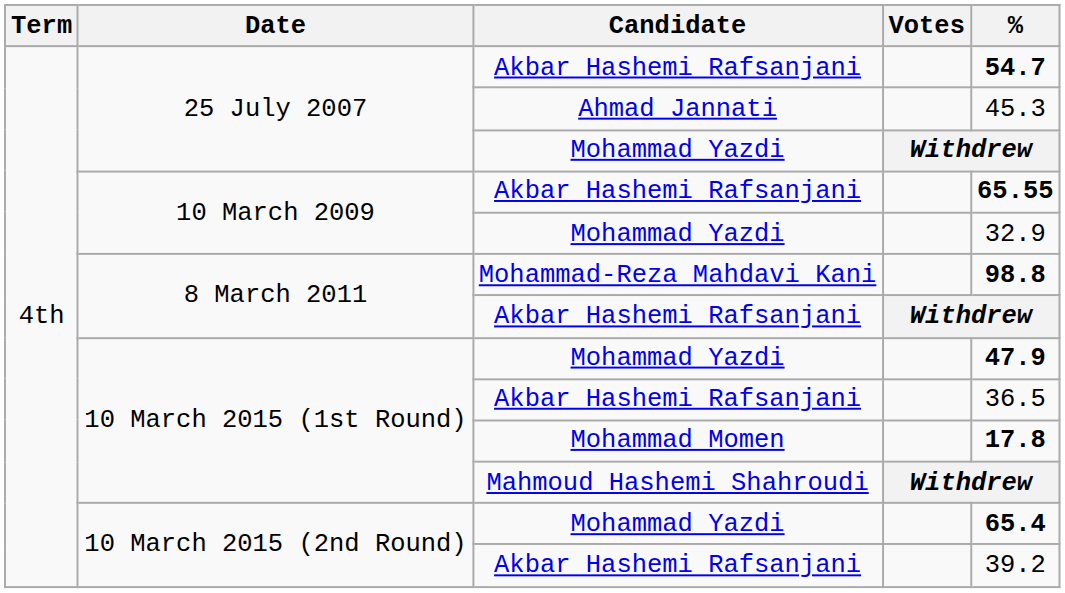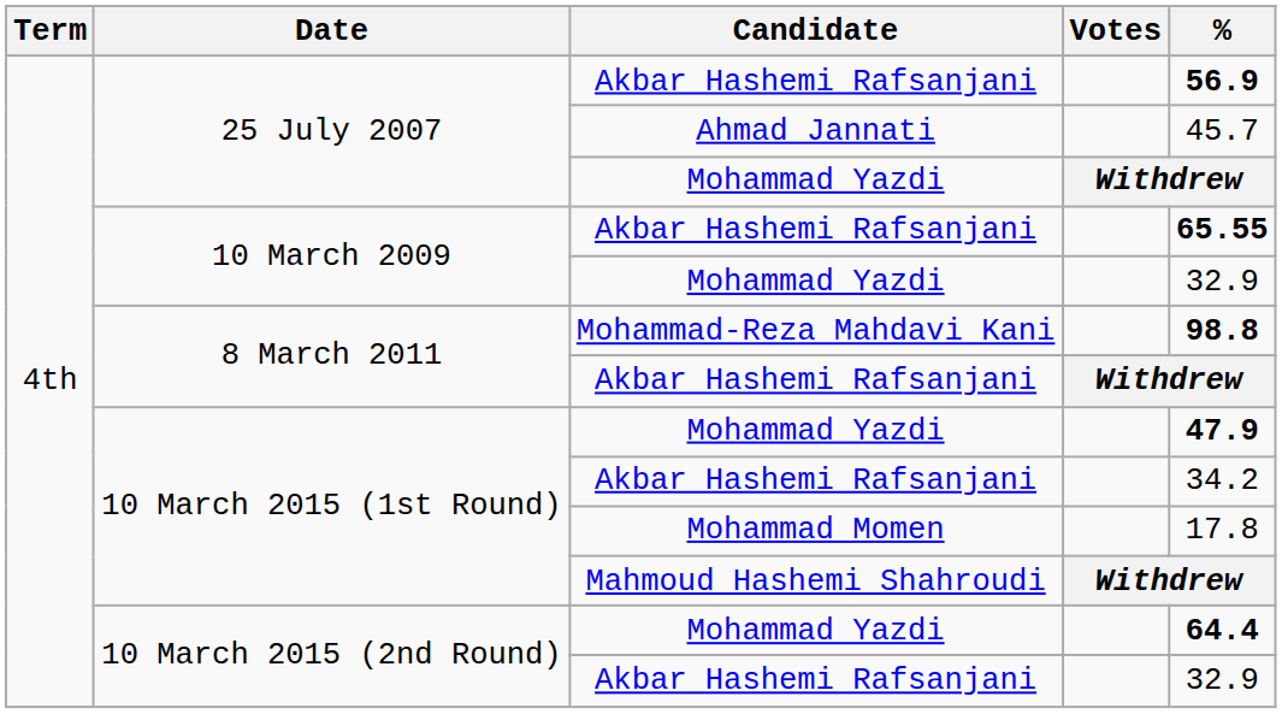 <table class="wikitable" style="text-align:center;">
 <tr>
 <th>Term</th>
 <th>Date</th>
 <th>Candidate</th>
 <th>Votes</th>
 <th>%</th>
 </tr>
 <tr>
 <td rowspan="13">4th</td>
 <td rowspan="3">25 July 2007</td>
 <td><a href='#'>Akbar Hashemi Rafsanjani</a></td>
 <td></td>
-<td><strong>54.7</strong></td>
+<td><strong>56.9</strong></td>
 </tr>
 <tr>
 <td><a href='#'>Ahmad Jannati</a></td>
 <td></td>
-<td>45.3</td>
+<td>45.7</td>
 </tr>
 <tr>
 <td><a href='#'>Mohammad Yazdi</a></td>
 <th colspan="2"><em>Withdrew</em></th>
 </tr>
 <tr>
 <td rowspan="2">10 March 2009</td>
 <td><a href='#'>Akbar Hashemi Rafsanjani</a></td>
 <td></td>
 <td><strong>65.55</strong></td>
 </tr>
 <tr>
 <td><a href='#'>Mohammad Yazdi</a></td>
 <td></td>
 <td>32.9</td>
 </tr>
 <tr>
 <td rowspan="2">8 March 2011</td>
 <td><a href='#'>Mohammad-Reza Mahdavi Kani</a></td>
 <td></td>
 <td><strong>98.8</strong></td>
 </tr>
 <tr>
 <td><a href='#'>Akbar Hashemi Rafsanjani</a></td>
 <th colspan="2"><em>Withdrew</em></th>
 </tr>
 <tr>
 <td rowspan="4">10 March 2015 (1st Round)</td>
 <td><a href='#'>Mohammad Yazdi</a></td>
 <td></td>
 <td><strong>47.9</strong></td>
 </tr>
 <tr>
 <td><a href='#'>Akbar Hashemi Rafsanjani</a></td>
 <td></td>
-<td>36.5</td>
+<td>34.2</td>
 </tr>
 <tr>
 <td><a href='#'>Mohammad Momen</a></td>
 <td></td>
-<td><strong>17.8</strong></td>
+<td>17.8</td>
 </tr>
 <tr>
 <td><a href='#'>Mahmoud Hashemi Shahroudi</a></td>
 <th colspan="2"><em>Withdrew</em></th>
 </tr>
 <tr>
 <td rowspan="2">10 March 2015 (2nd Round)</td>
 <td><a href='#'>Mohammad Yazdi</a></td>
 <td></td>
-<td><strong>65.4</strong></td>
+<td><strong>64.4</strong></td>
 </tr>
 <tr>
 <td><a href='#'>Akbar Hashemi Rafsanjani</a></td>
 <td></td>
-<td>39.2</td>
+<td>32.9</td>
 </tr>
 </table>
